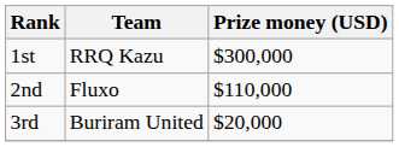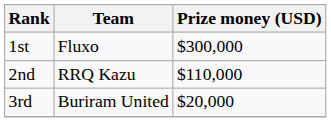 <table class="wikitable">
 <tr>
 <th>Rank</th>
 <th>Team</th>
 <th>Prize money (USD)</th>
 </tr>
 <tr>
 <td>1st</td>
-<td>RRQ Kazu</td>
+<td>Fluxo</td>
 <td>$300,000</td>
 </tr>
 <tr>
 <td>2nd</td>
-<td>Fluxo</td>
+<td>RRQ Kazu</td>
 <td>$110,000</td>
 </tr>
 <tr>
 <td>3rd</td>
 <td>Buriram United</td>
 <td>$20,000</td>
 </tr>
 <tr>
 </tr>
 </table>
